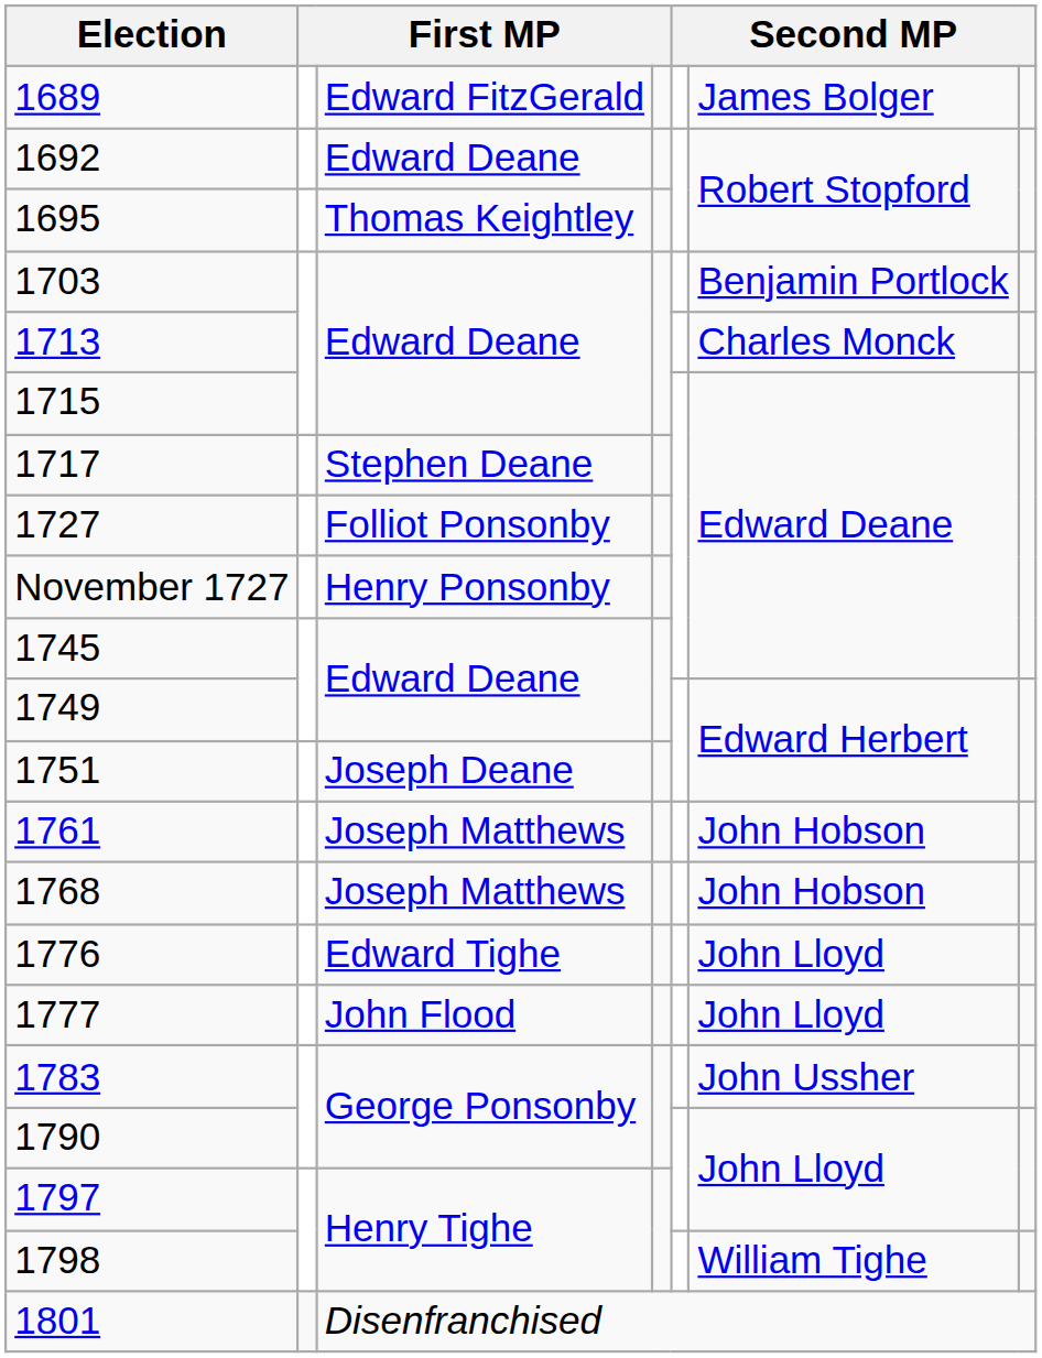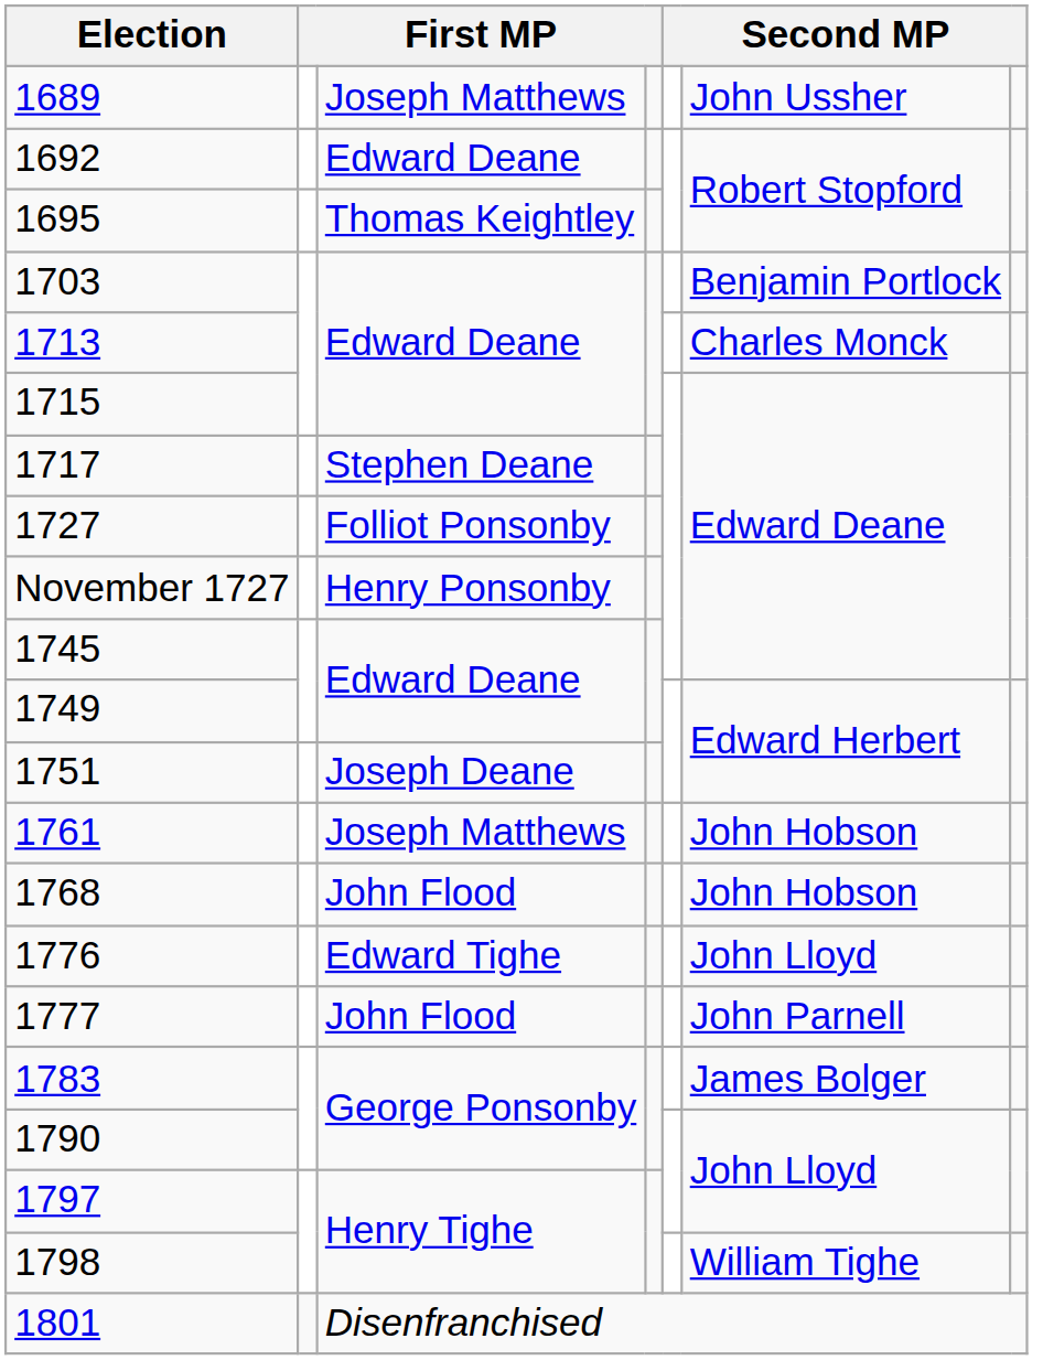 <table class="wikitable">
 <tr>
 <th>Election</th>
 <th colspan=3>First MP</th>
 <th colspan=3>Second MP</th>
 </tr>
 <tr>
 <td><a href='#'>1689</a></td>
 <td style="background-color: white"></td>
-<td><a href='#'>Edward FitzGerald</a></td>
+<td><a href='#'>Joseph Matthews</a></td>
 <td></td>
 <td style="background-color: white"></td>
-<td><a href='#'>James Bolger</a></td>
+<td><a href='#'>John Ussher</a></td>
 <td></td>
 </tr>
 <tr>
 <td>1692</td>
 <td style="background-color: white"></td>
 <td><a href='#'>Edward Deane</a></td>
 <td></td>
 <td rowspan="2" style="background-color: white"></td>
 <td rowspan="2"><a href='#'>Robert Stopford</a></td>
 <td rowspan="2"></td>
 </tr>
 <tr>
 <td>1695</td>
 <td style="background-color: white"></td>
 <td><a href='#'>Thomas Keightley</a></td>
 <td></td>
 </tr>
 <tr>
 <td>1703</td>
 <td rowspan="3" style="background-color: white"></td>
 <td rowspan="3"><a href='#'>Edward Deane</a></td>
 <td rowspan="3"></td>
 <td style="background-color: white"></td>
 <td><a href='#'>Benjamin Portlock</a></td>
 <td></td>
 </tr>
 <tr>
 <td><a href='#'>1713</a></td>
 <td style="background-color: white"></td>
 <td><a href='#'>Charles Monck</a></td>
 <td></td>
 </tr>
 <tr>
 <td>1715</td>
 <td rowspan="5" style="background-color: white"></td>
 <td rowspan="5"><a href='#'>Edward Deane</a></td>
 <td rowspan="5"></td>
 </tr>
 <tr>
 <td>1717</td>
 <td style="background-color: white"></td>
 <td><a href='#'>Stephen Deane</a></td>
 <td></td>
 </tr>
 <tr>
 <td>1727</td>
 <td style="background-color: white"></td>
 <td><a href='#'>Folliot Ponsonby</a></td>
 <td></td>
 </tr>
 <tr>
 <td>November 1727</td>
 <td style="background-color: white"></td>
 <td><a href='#'>Henry Ponsonby</a></td>
 <td></td>
 </tr>
 <tr>
 <td>1745</td>
 <td rowspan="2" style="background-color: white"></td>
 <td rowspan="2"><a href='#'>Edward Deane</a></td>
 <td rowspan="2"></td>
 </tr>
 <tr>
 <td>1749</td>
 <td rowspan="2" style="background-color: white"></td>
 <td rowspan="2"><a href='#'>Edward Herbert</a></td>
 <td rowspan="2"></td>
 </tr>
 <tr>
 <td>1751</td>
 <td style="background-color: white"></td>
 <td><a href='#'>Joseph Deane</a></td>
 <td></td>
 </tr>
 <tr>
 <td><a href='#'>1761</a></td>
 <td style="background-color: white"></td>
 <td><a href='#'>Joseph Matthews</a></td>
 <td></td>
 <td style="background-color: white"></td>
 <td><a href='#'>John Hobson</a></td>
 <td></td>
 </tr>
 <tr>
 <td>1768</td>
 <td style="background-color: white"></td>
-<td><a href='#'>Joseph Matthews</a></td>
+<td><a href='#'>John Flood</a></td>
 <td></td>
 <td style="background-color: white"></td>
 <td><a href='#'>John Hobson</a></td>
 <td></td>
 </tr>
 <tr>
 <td>1776</td>
 <td style="background-color: white"></td>
 <td><a href='#'>Edward Tighe</a></td>
 <td></td>
 <td style="background-color: white"></td>
 <td><a href='#'>John Lloyd</a></td>
 <td></td>
 </tr>
 <tr>
 <td>1777</td>
 <td style="background-color: white"></td>
 <td><a href='#'>John Flood</a></td>
 <td></td>
 <td style="background-color: white"></td>
-<td><a href='#'>John Lloyd</a></td>
+<td><a href='#'>John Parnell</a></td>
 <td></td>
 </tr>
 <tr>
 <td><a href='#'>1783</a></td>
 <td rowspan="2" style="background-color: white"></td>
 <td rowspan="2"><a href='#'>George Ponsonby</a></td>
 <td rowspan="2"></td>
 <td style="background-color: white"></td>
-<td><a href='#'>John Ussher</a></td>
+<td><a href='#'>James Bolger</a></td>
 <td></td>
 </tr>
 <tr>
 <td>1790</td>
 <td rowspan="2" style="background-color: white"></td>
 <td rowspan="2"><a href='#'>John Lloyd</a></td>
 <td rowspan="2"></td>
 </tr>
 <tr>
 <td><a href='#'>1797</a></td>
 <td rowspan="2" style="background-color: white"></td>
 <td rowspan="2"><a href='#'>Henry Tighe</a></td>
 <td rowspan="2"></td>
 </tr>
 <tr>
 <td>1798</td>
 <td style="background-color: white"></td>
 <td><a href='#'>William Tighe</a></td>
 <td></td>
 </tr>
 <tr>
 <td><a href='#'>1801</a></td>
 <td></td>
 <td colspan="5"><em>Disenfranchised</em></td>
 </tr>
 </table>
